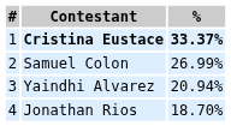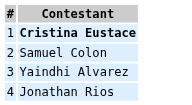 <table cellpadding=2 cellspacing=2>
 <tr bgcolor=#cccccc>
 <th>#</th>
 <th>Contestant</th>
-<th>%</th>
 </tr>
 <tr bgcolor=#DDEEFF>
 <td align=center>1</td>
 <td><strong>Cristina Eustace</strong></td>
-<td><strong>33.37%</strong></td>
 </tr>
 <tr bgcolor=#DDEEFF>
 <td align=center>2</td>
 <td>Samuel Colon</td>
-<td>26.99%</td>
 </tr>
 <tr bgcolor=#DDEEFF>
 <td align=center>3</td>
 <td>Yaindhi Alvarez</td>
-<td>20.94%</td>
 </tr>
 <tr bgcolor=#DDEEFF>
 <td align=center>4</td>
 <td>Jonathan Rios</td>
-<td>18.70%</td>
 </tr>
 </table>
